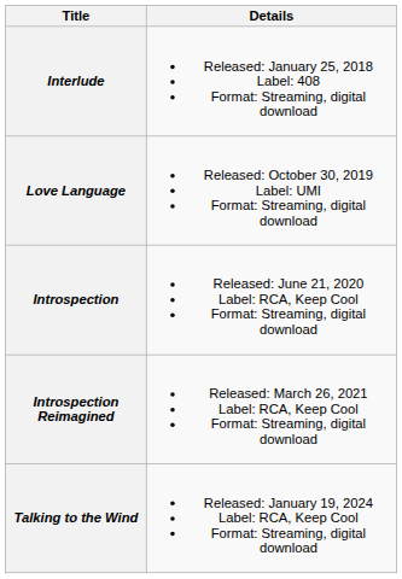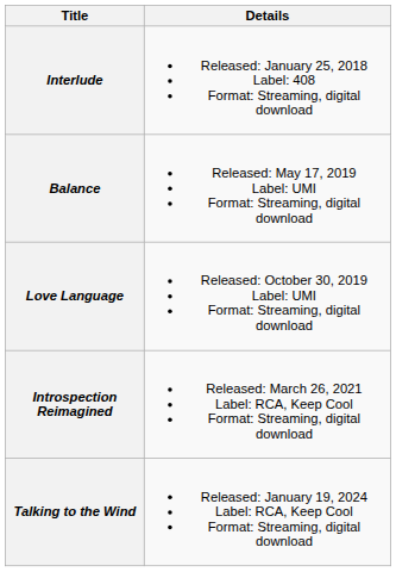 <table class="wikitable plainrowheaders" style="text-align:center;">
 <tr>
 <th scope="col" style="width:10em;">Title</th>
 <th scope="col" style="width:18em;">Details</th>
 </tr>
 <tr>
 <th scope="row"><em>Interlude</em></th>
 <td><br><ul><li>Released: January 25, 2018</li><li>Label: 408</li><li>Format: Streaming, digital download</li></ul></td>
 </tr>
 <tr>
+<th scope="row"><em>Balance</em></th>
+<td><br><ul><li>Released: May 17, 2019</li><li>Label: UMI</li><li>Format: Streaming, digital download</li></ul></td>
+</tr>
+<tr>
 <th scope="row"><em>Love Language</em></th>
 <td><br><ul><li>Released: October 30, 2019</li><li>Label: UMI</li><li>Format: Streaming, digital download</li></ul></td>
-</tr>
-<tr>
-<th scope="row"><em>Introspection</em></th>
-<td><br><ul><li>Released: June 21, 2020</li><li>Label: RCA, Keep Cool</li><li>Format: Streaming, digital download</li></ul></td>
 </tr>
 <tr>
 <th scope="row"><em>Introspection Reimagined</em></th>
 <td><br><ul><li>Released: March 26, 2021</li><li>Label: RCA, Keep Cool</li><li>Format: Streaming, digital download</li></ul></td>
 </tr>
 <tr>
 <th scope="row"><em>Talking to the Wind</em></th>
 <td><br><ul><li>Released: January 19, 2024</li><li>Label: RCA, Keep Cool</li><li>Format: Streaming, digital download</li></ul></td>
 </tr>
 </table>
